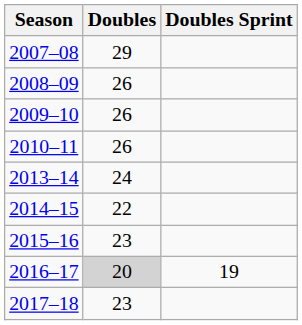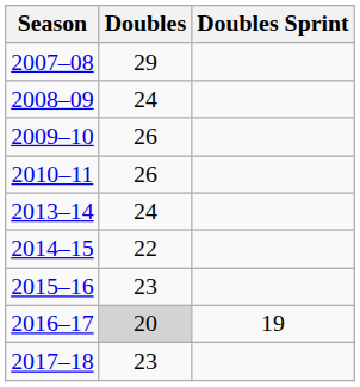 <table class="wikitable sortable" style="text-align:center;">
 <tr>
 <th>Season</th>
 <th>Doubles</th>
 <th>Doubles Sprint</th>
 </tr>
 <tr>
 <td><a href='#'>2007–08</a></td>
 <td>29</td>
 <td></td>
 </tr>
 <tr>
 <td><a href='#'>2008–09</a></td>
-<td>26</td>
+<td>24</td>
 <td></td>
 </tr>
 <tr>
 <td><a href='#'>2009–10</a></td>
 <td>26</td>
 <td></td>
 </tr>
 <tr>
 <td><a href='#'>2010–11</a></td>
 <td>26</td>
 <td></td>
 </tr>
 <tr>
 <td><a href='#'>2013–14</a></td>
 <td>24</td>
 <td></td>
 </tr>
 <tr>
 <td><a href='#'>2014–15</a></td>
 <td>22</td>
 <td></td>
 </tr>
 <tr>
 <td><a href='#'>2015–16</a></td>
 <td>23</td>
 <td></td>
 </tr>
 <tr>
 <td><a href='#'>2016–17</a></td>
 <td style="background: lightgrey;">20</td>
 <td>19</td>
 </tr>
 <tr>
 <td><a href='#'>2017–18</a></td>
 <td>23</td>
 <td></td>
 </tr>
 </table>
